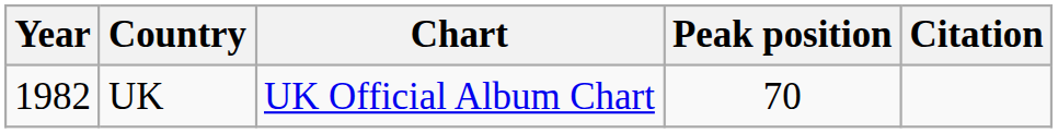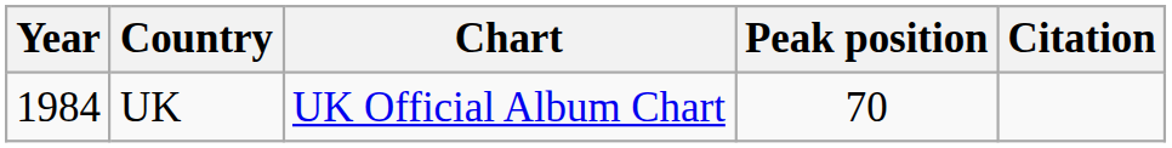 <table class="wikitable">
 <tr>
 <th align="left">Year</th>
 <th align="left">Country</th>
 <th align="left">Chart</th>
 <th align="left">Peak position</th>
 <th align="left">Citation</th>
 </tr>
 <tr>
-<td align="left">1982</td>
+<td align="left">1984</td>
 <td align="left">UK</td>
 <td align="left"><a href='#'>UK Official Album Chart</a></td>
 <td align="center">70</td>
 <td align="center"></td>
 </tr>
 </table>
